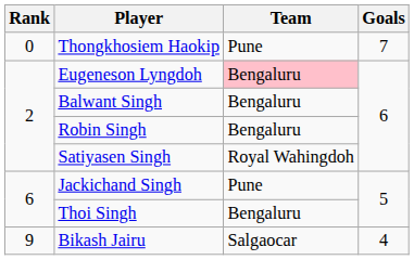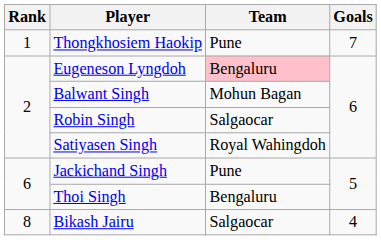 <table class="wikitable sortable" style="text-align:center">
 <tr>
 <th>Rank</th>
 <th>Player</th>
 <th>Team</th>
 <th>Goals</th>
 </tr>
 <tr>
-<td rowspan=1>0</td>
+<td rowspan=1>1</td>
 <td align="left"> <a href='#'>Thongkhosiem Haokip</a></td>
 <td align="left">Pune</td>
 <td rowspan=1>7</td>
 </tr>
 <tr>
 <td rowspan=4>2</td>
 <td align="left"> <a href='#'>Eugeneson Lyngdoh</a></td>
 <td align="left" style="background: pink;">Bengaluru</td>
 <td rowspan=4>6</td>
 </tr>
 <tr>
 <td align="left"> <a href='#'>Balwant Singh</a></td>
-<td align="left">Bengaluru</td>
+<td align="left">Mohun Bagan</td>
 </tr>
 <tr>
 <td align="left"> <a href='#'>Robin Singh</a></td>
-<td align="left">Bengaluru</td>
+<td align="left">Salgaocar</td>
 </tr>
 <tr>
 <td align="left"> <a href='#'>Satiyasen Singh</a></td>
 <td align="left">Royal Wahingdoh</td>
 </tr>
 <tr>
 <td rowspan=2>6</td>
 <td align="left"> <a href='#'>Jackichand Singh</a></td>
 <td align="left">Pune</td>
 <td rowspan=2>5</td>
 </tr>
 <tr>
 <td align="left"> <a href='#'>Thoi Singh</a></td>
 <td align="left">Bengaluru</td>
 </tr>
 <tr>
-<td rowspan=1>9</td>
+<td rowspan=1>8</td>
 <td align="left"> <a href='#'>Bikash Jairu</a></td>
 <td align="left">Salgaocar</td>
 <td rowspan=1>4</td>
 </tr>
 </table>
